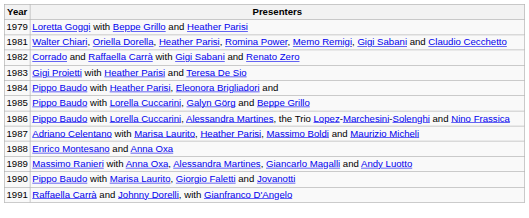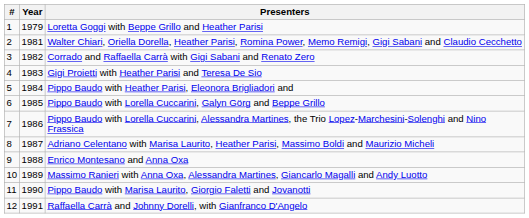 <table class="wikitable sortable">
 <tr>
+<th width="1%">#</th>
 <th width="3%">Year</th>
 <th width="96%">Presenters</th>
 </tr>
 <tr>
+<td>1</td>
 <td>1979</td>
 <td><a href='#'>Loretta Goggi</a> with <a href='#'>Beppe Grillo</a> and <a href='#'>Heather Parisi</a></td>
 </tr>
 <tr>
+<td>2</td>
 <td>1981</td>
 <td><a href='#'>Walter Chiari</a>, <a href='#'>Oriella Dorella</a>, <a href='#'>Heather Parisi</a>, <a href='#'>Romina Power</a>, <a href='#'>Memo Remigi</a>, <a href='#'>Gigi Sabani</a> and <a href='#'>Claudio Cecchetto</a></td>
 </tr>
 <tr>
+<td>3</td>
 <td>1982</td>
 <td><a href='#'>Corrado</a> and <a href='#'>Raffaella Carrà</a> with <a href='#'>Gigi Sabani</a> and <a href='#'>Renato Zero</a></td>
 </tr>
 <tr>
+<td>4</td>
 <td>1983</td>
 <td><a href='#'>Gigi Proietti</a> with <a href='#'>Heather Parisi</a> and <a href='#'>Teresa De Sio</a></td>
 </tr>
 <tr>
+<td>5</td>
 <td>1984</td>
 <td><a href='#'>Pippo Baudo</a> with <a href='#'>Heather Parisi</a>, <a href='#'>Eleonora Brigliadori</a> and </td>
 </tr>
 <tr>
+<td>6</td>
 <td>1985</td>
 <td><a href='#'>Pippo Baudo</a> with <a href='#'>Lorella Cuccarini</a>, <a href='#'>Galyn Görg</a> and <a href='#'>Beppe Grillo</a></td>
 </tr>
 <tr>
+<td>7</td>
 <td>1986</td>
 <td><a href='#'>Pippo Baudo</a> with <a href='#'>Lorella Cuccarini</a>, <a href='#'>Alessandra Martines</a>, the Trio <a href='#'>Lopez</a>-<a href='#'>Marchesini</a>-<a href='#'>Solenghi</a> and <a href='#'>Nino Frassica</a></td>
 </tr>
 <tr>
+<td>8</td>
 <td>1987</td>
 <td><a href='#'>Adriano Celentano</a> with <a href='#'>Marisa Laurito</a>, <a href='#'>Heather Parisi</a>, <a href='#'>Massimo Boldi</a> and <a href='#'>Maurizio Micheli</a></td>
 </tr>
 <tr>
+<td>9</td>
 <td>1988</td>
 <td><a href='#'>Enrico Montesano</a> and <a href='#'>Anna Oxa</a></td>
 </tr>
 <tr>
+<td>10</td>
 <td>1989</td>
 <td><a href='#'>Massimo Ranieri</a>  with <a href='#'>Anna Oxa</a>, <a href='#'>Alessandra Martines</a>, <a href='#'>Giancarlo Magalli</a> and <a href='#'>Andy Luotto</a></td>
 </tr>
 <tr>
+<td>11</td>
 <td>1990</td>
 <td><a href='#'>Pippo Baudo</a> with <a href='#'>Marisa Laurito</a>, <a href='#'>Giorgio Faletti</a> and <a href='#'>Jovanotti</a></td>
 </tr>
 <tr>
+<td>12</td>
 <td>1991</td>
 <td><a href='#'>Raffaella Carrà</a> and <a href='#'>Johnny Dorelli</a>, with <a href='#'>Gianfranco D'Angelo</a></td>
 </tr>
 </table>
